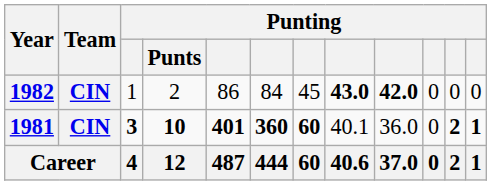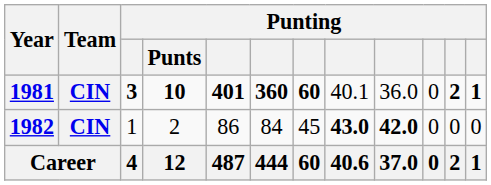 <table class=wikitable style="text-align:center;">
 <tr>
 <th rowspan="2">Year</th>
 <th rowspan="2">Team</th>
 <th colspan="10">Punting</th>
 </tr>
 <tr>
 <th></th>
 <th>Punts</th>
 <th></th>
 <th></th>
 <th></th>
 <th></th>
 <th></th>
 <th></th>
 <th></th>
 <th></th>
 </tr>
 <tr>
+<th><a href='#'>1981</a></th>
+<th><a href='#'>CIN</a></th>
+<td><strong>3</strong></td>
+<td><strong>10</strong></td>
+<td><strong>401</strong></td>
+<td><strong>360</strong></td>
+<td><strong>60</strong></td>
+<td>40.1</td>
+<td>36.0</td>
+<td>0</td>
+<td><strong>2</strong></td>
+<td><strong>1</strong></td>
+</tr>
+<tr>
 <th><a href='#'>1982</a></th>
 <th><a href='#'>CIN</a></th>
 <td>1</td>
 <td>2</td>
 <td>86</td>
 <td>84</td>
 <td>45</td>
 <td><strong>43.0</strong></td>
 <td><strong>42.0</strong></td>
 <td>0</td>
 <td>0</td>
 <td>0</td>
-</tr>
-<tr>
-<th><a href='#'>1981</a></th>
-<th><a href='#'>CIN</a></th>
-<td><strong>3</strong></td>
-<td><strong>10</strong></td>
-<td><strong>401</strong></td>
-<td><strong>360</strong></td>
-<td><strong>60</strong></td>
-<td>40.1</td>
-<td>36.0</td>
-<td>0</td>
-<td><strong>2</strong></td>
-<td><strong>1</strong></td>
 </tr>
 <tr>
 <th colspan="2">Career</th>
 <th>4</th>
 <th>12</th>
 <th>487</th>
 <th>444</th>
 <th>60</th>
 <th>40.6</th>
 <th>37.0</th>
 <th>0</th>
 <th>2</th>
 <th>1</th>
 </tr>
 </table>
